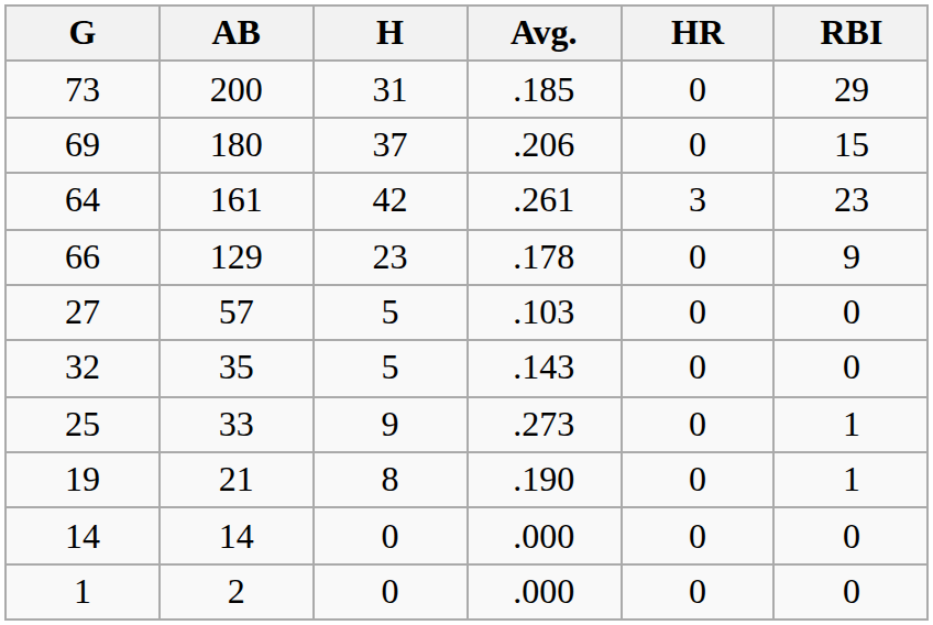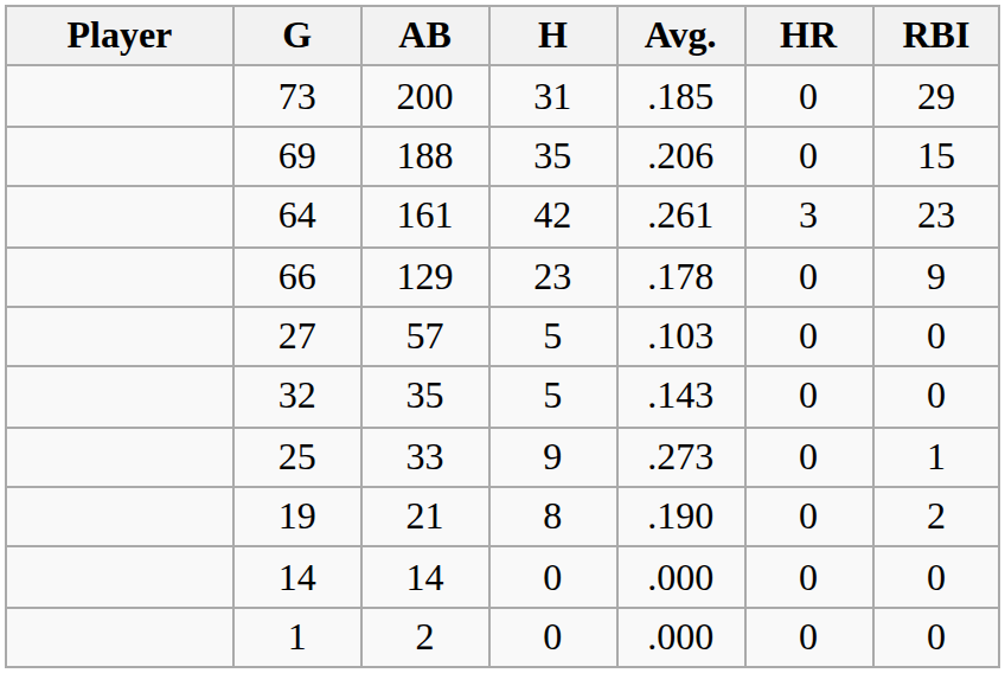 <table class="wikitable sortable">
 <tr>
+<th bgcolor="#DDDDFF" width="16%">Player</th>
 <th bgcolor="#DDDDFF" width="9%">G</th>
 <th bgcolor="#DDDDFF" width="9%">AB</th>
 <th bgcolor="#DDDDFF" width="9%">H</th>
 <th bgcolor="#DDDDFF" width="9%">Avg.</th>
 <th bgcolor="#DDDDFF" width="9%">HR</th>
 <th bgcolor="#DDDDFF" width="9%">RBI</th>
 </tr>
 <tr align="center">
+<td></td>
 <td>73</td>
 <td>200</td>
 <td>31</td>
 <td>.185</td>
 <td>0</td>
 <td>29</td>
 </tr>
 <tr align="center">
+<td></td>
 <td>69</td>
-<td>180</td>
-<td>37</td>
+<td>188</td>
+<td>35</td>
 <td>.206</td>
 <td>0</td>
 <td>15</td>
 </tr>
 <tr align="center">
+<td></td>
 <td>64</td>
 <td>161</td>
 <td>42</td>
 <td>.261</td>
 <td>3</td>
 <td>23</td>
 </tr>
 <tr align="center">
+<td></td>
 <td>66</td>
 <td>129</td>
 <td>23</td>
 <td>.178</td>
 <td>0</td>
 <td>9</td>
 </tr>
 <tr align="center">
+<td></td>
 <td>27</td>
 <td>57</td>
 <td>5</td>
 <td>.103</td>
 <td>0</td>
 <td>0</td>
 </tr>
 <tr align="center">
+<td></td>
 <td>32</td>
 <td>35</td>
 <td>5</td>
 <td>.143</td>
 <td>0</td>
 <td>0</td>
 </tr>
 <tr align="center">
+<td></td>
 <td>25</td>
 <td>33</td>
 <td>9</td>
 <td>.273</td>
 <td>0</td>
 <td>1</td>
 </tr>
 <tr align="center">
+<td></td>
 <td>19</td>
 <td>21</td>
 <td>8</td>
 <td>.190</td>
 <td>0</td>
-<td>1</td>
+<td>2</td>
 </tr>
 <tr align="center">
+<td></td>
 <td>14</td>
 <td>14</td>
 <td>0</td>
 <td>.000</td>
 <td>0</td>
 <td>0</td>
 </tr>
 <tr align="center">
+<td></td>
 <td>1</td>
 <td>2</td>
 <td>0</td>
 <td>.000</td>
 <td>0</td>
 <td>0</td>
 </tr>
 </table>
